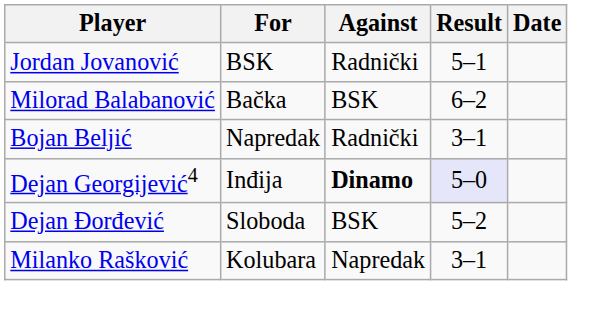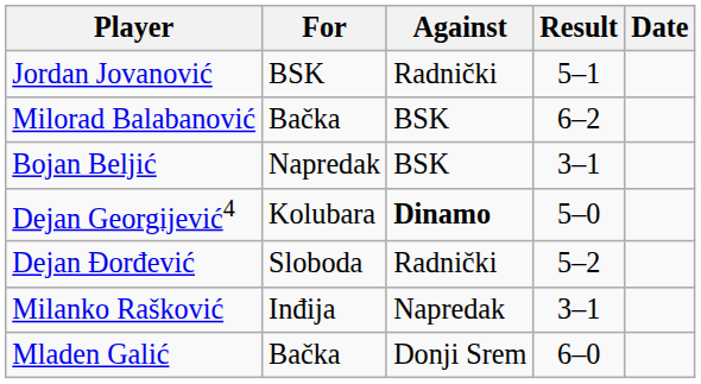 <table class="wikitable " border:0; margin-top:0.2em;">
 <tr>
 <th>Player</th>
 <th>For</th>
 <th>Against</th>
 <th style="text-align:center">Result</th>
 <th>Date</th>
 </tr>
 <tr>
 <td> <a href='#'>Jordan Jovanović</a></td>
 <td>BSK</td>
 <td>Radnički</td>
 <td style="text-align:center">5–1</td>
 <td></td>
 </tr>
 <tr>
 <td> <a href='#'>Milorad Balabanović</a></td>
 <td>Bačka</td>
 <td>BSK</td>
 <td style="text-align:center">6–2</td>
 <td></td>
 </tr>
 <tr>
 <td> <a href='#'>Bojan Beljić</a></td>
 <td>Napredak</td>
-<td>Radnički</td>
+<td>BSK</td>
 <td style="text-align:center">3–1</td>
 <td></td>
 </tr>
 <tr>
 <td> <a href='#'>Dejan Georgijević</a><sup>4</sup></td>
-<td>Inđija</td>
+<td>Kolubara</td>
 <td><strong>Dinamo</strong></td>
-<td style="background: lavender; text-align:center">5–0</td>
+<td style="text-align:center">5–0</td>
 <td></td>
 </tr>
 <tr>
 <td> <a href='#'>Dejan Đorđević</a></td>
 <td>Sloboda</td>
-<td>BSK</td>
+<td>Radnički</td>
 <td style="text-align:center">5–2</td>
 <td></td>
 </tr>
 <tr>
 <td> <a href='#'>Milanko Rašković</a></td>
-<td>Kolubara</td>
+<td>Inđija</td>
 <td>Napredak</td>
 <td style="text-align:center">3–1</td>
 <td></td>
 </tr>
+<tr>
+<td> <a href='#'>Mladen Galić</a></td>
+<td>Bačka</td>
+<td>Donji Srem</td>
+<td style="text-align:center">6–0</td>
+<td></td>
+</tr>
 </table>
